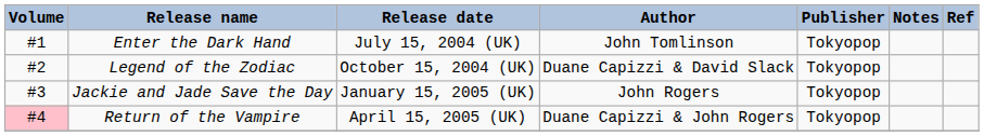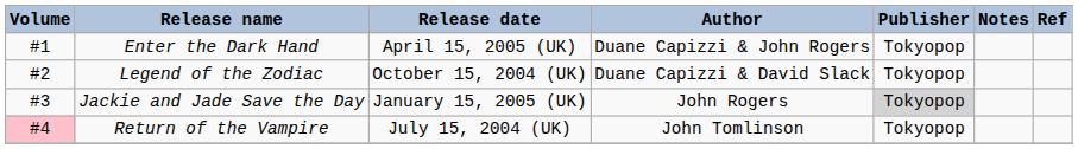 <table class="wikitable">
 <tr>
 <th style="background:#B0C4DE;">Volume</th>
 <th style="background:#B0C4DE;">Release name</th>
 <th style="background:#B0C4DE;">Release date</th>
 <th style="background:#B0C4DE;">Author</th>
 <th style="background:#B0C4DE;">Publisher</th>
 <th style="background:#B0C4DE;">Notes</th>
 <th style="background:#B0C4DE;">Ref</th>
 </tr>
 <tr>
 <td align="center">#1</td>
 <td align="center"><em>Enter the Dark Hand</em></td>
-<td align="center">July 15, 2004 (UK)</td>
-<td align="center">John Tomlinson</td>
+<td align="center">April 15, 2005 (UK)</td>
+<td align="center">Duane Capizzi & John Rogers</td>
 <td align="center">Tokyopop</td>
 <td align="center"></td>
 <td></td>
 </tr>
 <tr>
 <td align="center">#2</td>
 <td align="center"><em>Legend of the Zodiac</em></td>
 <td align="center">October 15, 2004 (UK)</td>
 <td align="center">Duane Capizzi & David Slack</td>
 <td align="center">Tokyopop</td>
 <td align="center"></td>
 <td></td>
 </tr>
 <tr>
 <td align="center">#3</td>
 <td align="center"><em>Jackie and Jade Save the Day</em></td>
 <td align="center">January 15, 2005 (UK)</td>
 <td align="center">John Rogers</td>
-<td align="center">Tokyopop</td>
+<td align="center" style="background: lightgrey;">Tokyopop</td>
 <td align="center"></td>
 <td></td>
 </tr>
 <tr>
 <td align="center" style="background: pink;">#4</td>
 <td align="center"><em>Return of the Vampire </em></td>
-<td align="center">April 15, 2005 (UK)</td>
-<td align="center">Duane Capizzi & John Rogers</td>
+<td align="center">July 15, 2004 (UK)</td>
+<td align="center">John Tomlinson</td>
 <td align="center">Tokyopop</td>
 <td align="center"></td>
 <td></td>
 </tr>
 <tr>
 </tr>
 </table>
